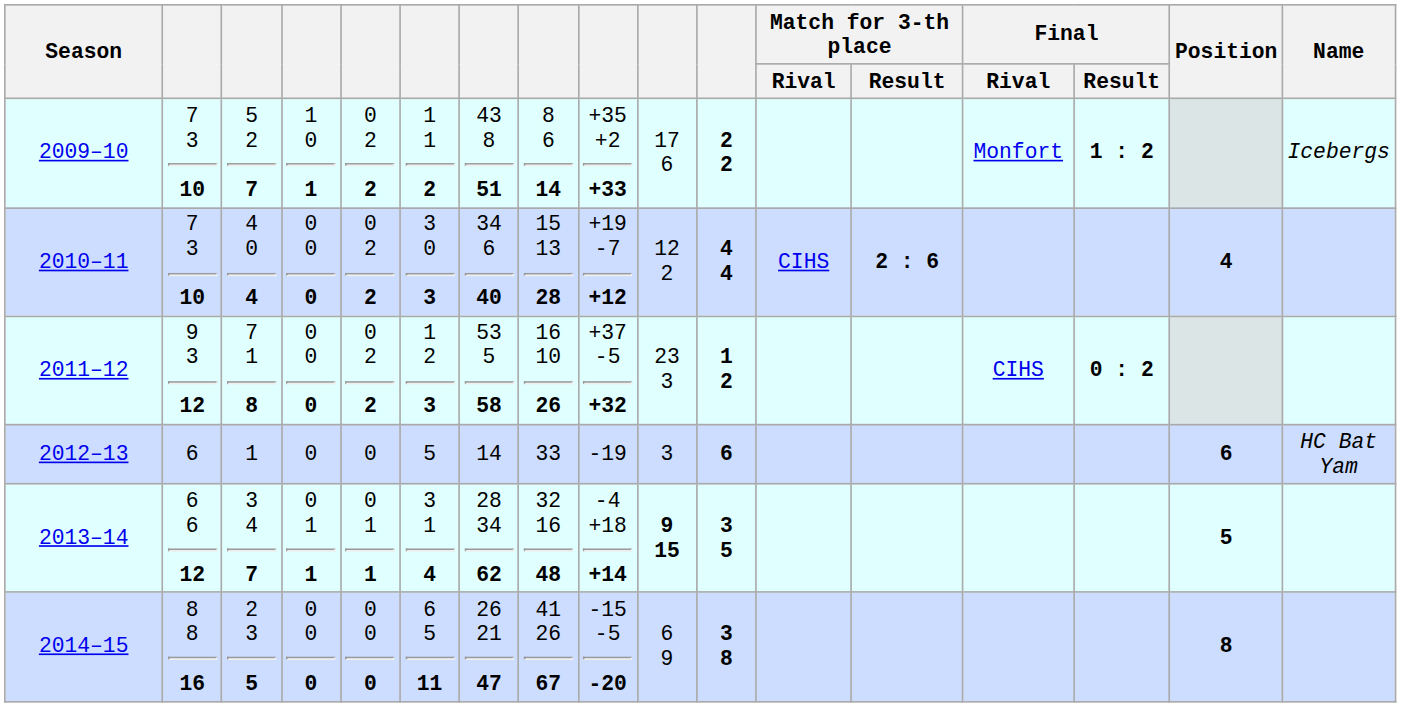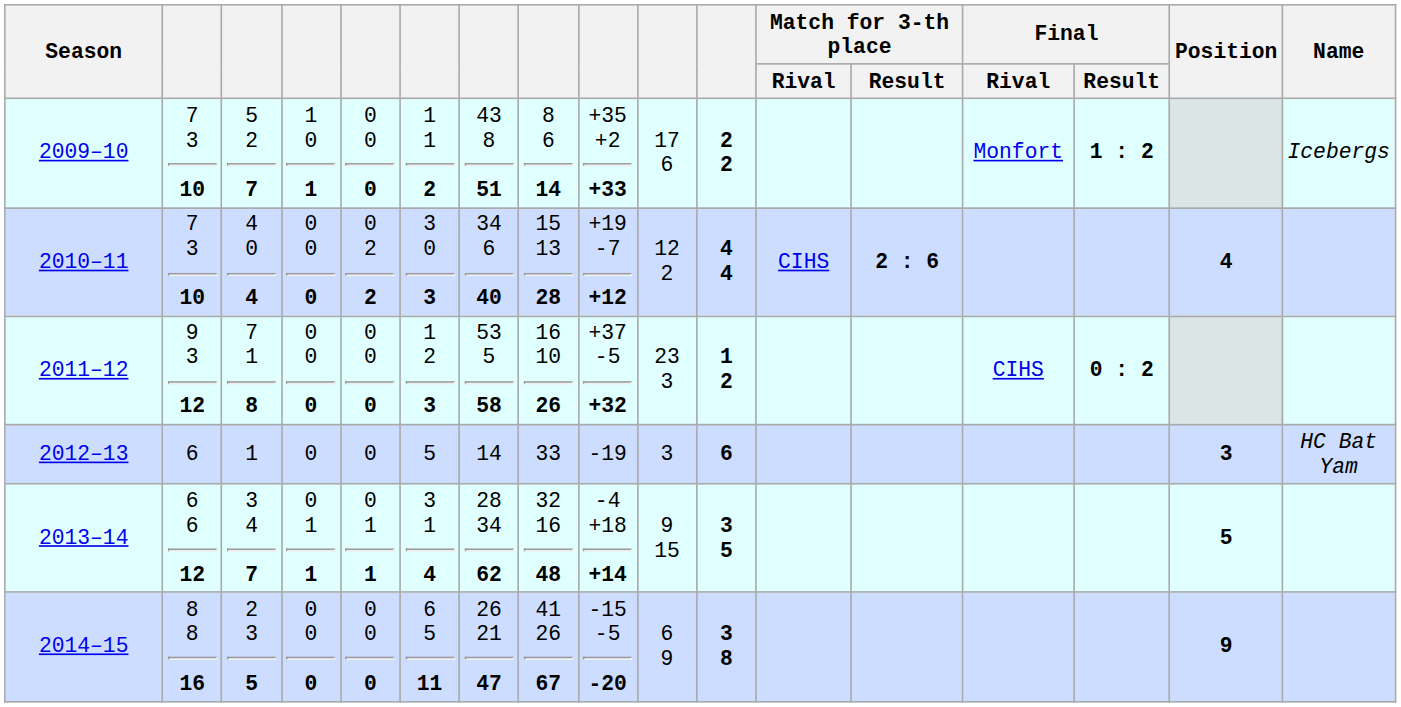 <table class="wikitable" style="text-align:center;">
 <tr>
 <th width=90 rowspan="2">Season</th>
 <th width=30 rowspan="2"></th>
 <th width=30 rowspan="2"></th>
 <th width=30 rowspan="2"></th>
 <th width=30 rowspan="2"></th>
 <th width=30 rowspan="2"></th>
 <th width=30 rowspan="2"></th>
 <th width=30 rowspan="2"></th>
 <th width=30 rowspan="2"></th>
 <th width=30 rowspan="2"></th>
 <th width=30 rowspan="2"><br></th>
 <th width=120 colspan="2">Match for 3-th place</th>
 <th width=120 colspan="2">Final</th>
 <th width=30 rowspan="2">Position</th>
 <th width=30 rowspan="2">Name</th>
 </tr>
 <tr>
 <th>Rival</th>
 <th>Result</th>
 <th>Rival</th>
 <th>Result</th>
 </tr>
 <tr style="text-align:center" bgcolor=#E0FFFF>
 <td><a href='#'>2009–10</a></td>
 <td>7<br>3<hr><strong>10</strong></td>
 <td>5<br>2<hr><strong>7</strong></td>
 <td>1<br>0<hr><strong>1</strong></td>
-<td>0<br>2<hr><strong>2</strong></td>
+<td>0<br>0<hr><strong>0</strong></td>
 <td>1<br>1<hr><strong>2</strong></td>
 <td>43<br>8<hr><strong>51</strong></td>
 <td>8<br>6<hr><strong>14</strong></td>
 <td>+35<br>+2<hr><strong>+33</strong></td>
 <td>17<br>6</td>
 <td><strong>2</strong><br><strong>2</strong></td>
 <td></td>
 <td></td>
 <td><a href='#'>Monfort</a></td>
 <td><strong>1 : 2</strong></td>
 <td bgcolor=#DCE5E5></td>
 <td><em>Icebergs</em></td>
 </tr>
 <tr style="text-align:center" bgcolor=#CCDDFF>
 <td><a href='#'>2010–11</a></td>
 <td>7<br>3<hr><strong>10</strong></td>
 <td>4<br>0<hr><strong>4</strong></td>
 <td>0<br>0<hr><strong>0</strong></td>
 <td>0<br>2<hr><strong>2</strong></td>
 <td>3<br>0<hr><strong>3</strong></td>
 <td>34<br>6<hr><strong>40</strong></td>
 <td>15<br>13<hr><strong>28</strong></td>
 <td>+19<br>-7<hr><strong>+12</strong></td>
 <td>12<br>2</td>
 <td><strong>4</strong><br><strong>4</strong></td>
 <td><a href='#'>CIHS</a></td>
 <td><strong>2 : 6</strong></td>
 <td></td>
 <td></td>
 <td><strong>4</strong></td>
 <td></td>
 </tr>
 <tr style="text-align:center" bgcolor=#E0FFFF>
 <td><a href='#'>2011–12</a></td>
 <td>9<br>3<hr><strong>12</strong></td>
 <td>7<br>1<hr><strong>8</strong></td>
 <td>0<br>0<hr><strong>0</strong></td>
-<td>0<br>2<hr><strong>2</strong></td>
+<td>0<br>0<hr><strong>0</strong></td>
 <td>1<br>2<hr><strong>3</strong></td>
 <td>53<br>5<hr><strong>58</strong></td>
 <td>16<br>10<hr><strong>26</strong></td>
 <td>+37<br>-5<hr><strong>+32</strong></td>
 <td>23<br>3</td>
 <td><strong>1</strong><br><strong>2</strong></td>
 <td></td>
 <td></td>
 <td><a href='#'>CIHS</a></td>
 <td><strong>0 : 2</strong></td>
 <td bgcolor=#DCE5E5></td>
 <td></td>
 </tr>
 <tr style="text-align:center" bgcolor=#CCDDFF>
 <td><a href='#'>2012–13</a></td>
 <td>6</td>
 <td>1</td>
 <td>0</td>
 <td>0</td>
 <td>5</td>
 <td>14</td>
 <td>33</td>
 <td>-19</td>
 <td>3</td>
 <td><strong>6</strong></td>
 <td></td>
 <td></td>
 <td></td>
 <td></td>
-<td><strong>6</strong></td>
+<td><strong>3</strong></td>
 <td><em>HC Bat Yam</em></td>
 </tr>
 <tr style="text-align:center" bgcolor=#E0FFFF>
 <td><a href='#'>2013–14</a></td>
 <td>6<br>6<hr><strong>12</strong></td>
 <td>3<br>4<hr><strong>7</strong></td>
 <td>0<br>1<hr><strong>1</strong></td>
 <td>0<br>1<hr><strong>1</strong></td>
 <td>3<br>1<hr><strong>4</strong></td>
 <td>28<br>34<hr><strong>62</strong></td>
 <td>32<br>16<hr><strong>48</strong></td>
 <td>-4<br>+18<hr><strong>+14</strong></td>
-<td><strong>9<br>15</strong></td>
+<td>9<br>15</td>
 <td><strong>3</strong><br><strong>5</strong></td>
 <td></td>
 <td></td>
 <td></td>
 <td></td>
 <td><strong>5</strong></td>
 <td></td>
 </tr>
 <tr style="text-align:center" bgcolor=#CCDDFF>
 <td><a href='#'>2014–15</a></td>
 <td>8<br>8<hr><strong>16</strong></td>
 <td>2<br>3<hr><strong>5</strong></td>
 <td>0<br>0<hr><strong>0</strong></td>
 <td>0<br>0<hr><strong>0</strong></td>
 <td>6<br>5<hr><strong>11</strong></td>
 <td>26<br>21<hr><strong>47</strong></td>
 <td>41<br>26<hr><strong>67</strong></td>
 <td>-15<br>-5<hr><strong>-20</strong></td>
 <td>6<br>9</td>
 <td><strong>3</strong><br><strong>8</strong></td>
 <td></td>
 <td></td>
 <td></td>
 <td></td>
-<td><strong>8</strong></td>
+<td><strong>9</strong></td>
 <td></td>
 </tr>
 </table>
